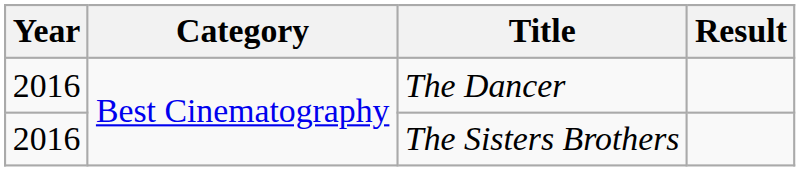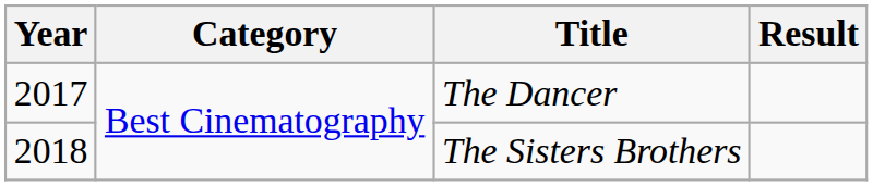 <table class="wikitable">
 <tr>
 <th>Year</th>
 <th>Category</th>
 <th>Title</th>
 <th>Result</th>
 </tr>
 <tr>
-<td>2016</td>
+<td>2017</td>
 <td rowspan=2><a href='#'>Best Cinematography</a></td>
 <td><em>The Dancer</em></td>
 <td></td>
 </tr>
 <tr>
-<td>2016</td>
+<td>2018</td>
 <td><em>The Sisters Brothers</em></td>
 <td></td>
 </tr>
 </table>
